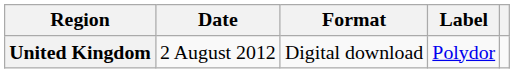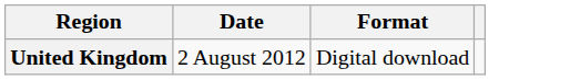 <table class="wikitable plainrowheaders">
 <tr>
 <th>Region</th>
 <th>Date</th>
 <th>Format</th>
-<th>Label</th>
 <th></th>
 </tr>
 <tr>
 <th scope="row">United Kingdom</th>
 <td>2 August 2012</td>
 <td>Digital download</td>
-<td><a href='#'>Polydor</a></td>
 <td></td>
 </tr>
 </table>
